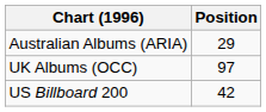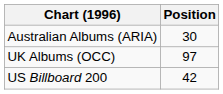 <table class="wikitable sortable">
 <tr>
 <th>Chart (1996)</th>
 <th>Position</th>
 </tr>
 <tr>
 <td>Australian Albums (ARIA)</td>
-<td align="center">29</td>
+<td align="center">30</td>
 </tr>
 <tr>
 <td>UK Albums (OCC)</td>
 <td align="center">97</td>
 </tr>
 <tr>
 <td>US <em>Billboard</em> 200</td>
 <td align="center">42</td>
 </tr>
 </table>
